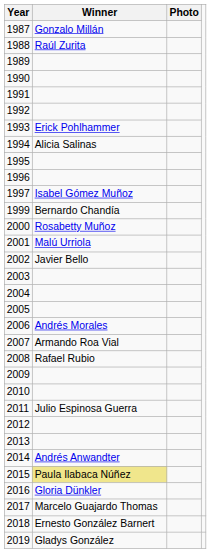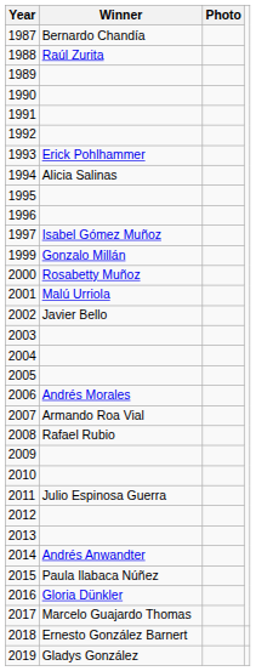 <table class="wikitable">
 <tr>
 <th width=30>Year</th>
 <th width=200>Winner</th>
 <th>Photo</th>
 </tr>
 <tr>
 <td>1987</td>
-<td><a href='#'>Gonzalo Millán</a></td>
+<td>Bernardo Chandía</td>
 <td></td>
 </tr>
 <tr>
 <td>1988</td>
 <td><a href='#'>Raúl Zurita</a></td>
 <td></td>
 </tr>
 <tr>
 <td>1989</td>
 <td></td>
 <td></td>
 </tr>
 <tr>
 <td>1990</td>
 <td></td>
 <td></td>
 </tr>
 <tr>
 <td>1991</td>
 <td></td>
 <td></td>
 </tr>
 <tr>
 <td>1992</td>
 <td></td>
 <td></td>
 </tr>
 <tr>
 <td>1993</td>
 <td><a href='#'>Erick Pohlhammer</a></td>
 <td></td>
 </tr>
 <tr>
 <td>1994</td>
 <td>Alicia Salinas</td>
 <td></td>
 </tr>
 <tr>
 <td>1995</td>
 <td></td>
 <td></td>
 </tr>
 <tr>
 <td>1996</td>
 <td></td>
 <td></td>
 </tr>
 <tr>
 <td>1997</td>
 <td><a href='#'>Isabel Gómez Muñoz</a></td>
 <td></td>
 </tr>
 <tr>
 <td>1999</td>
-<td>Bernardo Chandía</td>
+<td><a href='#'>Gonzalo Millán</a></td>
 <td></td>
 </tr>
 <tr>
 <td>2000</td>
 <td><a href='#'>Rosabetty Muñoz</a></td>
 <td></td>
 </tr>
 <tr>
 <td>2001</td>
 <td><a href='#'>Malú Urriola</a></td>
 <td></td>
 </tr>
 <tr>
 <td>2002</td>
 <td>Javier Bello</td>
 <td></td>
 </tr>
 <tr>
 <td>2003</td>
 <td></td>
 <td></td>
 </tr>
 <tr>
 <td>2004</td>
 <td></td>
 <td></td>
 </tr>
 <tr>
 <td>2005</td>
 <td></td>
 <td></td>
 </tr>
 <tr>
 <td>2006</td>
 <td><a href='#'>Andrés Morales</a></td>
 <td></td>
 </tr>
 <tr>
 <td>2007</td>
 <td>Armando Roa Vial</td>
 <td></td>
 </tr>
 <tr>
 <td>2008</td>
 <td>Rafael Rubio</td>
 <td></td>
 </tr>
 <tr>
 <td>2009</td>
 <td></td>
 <td></td>
 </tr>
 <tr>
 <td>2010</td>
 <td></td>
 <td></td>
 </tr>
 <tr>
 <td>2011</td>
 <td>Julio Espinosa Guerra</td>
 <td></td>
 </tr>
 <tr>
 <td>2012</td>
 <td></td>
 <td></td>
 </tr>
 <tr>
 <td>2013</td>
 <td></td>
 <td></td>
 </tr>
 <tr>
 <td>2014</td>
 <td><a href='#'>Andrés Anwandter</a></td>
 <td></td>
 </tr>
 <tr>
 <td>2015</td>
-<td style="background: khaki;">Paula Ilabaca Núñez</td>
+<td>Paula Ilabaca Núñez</td>
 <td></td>
 </tr>
 <tr>
 <td>2016</td>
 <td><a href='#'>Gloria Dünkler</a></td>
 <td></td>
 </tr>
 <tr>
 <td>2017</td>
 <td>Marcelo Guajardo Thomas</td>
 <td></td>
 </tr>
 <tr>
 <td>2018</td>
 <td>Ernesto González Barnert</td>
 <td></td>
 <td></td>
 </tr>
 <tr>
 <td>2019</td>
 <td>Gladys González</td>
 <td></td>
 <td></td>
 </tr>
 </table>
